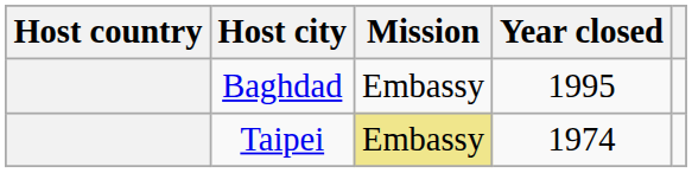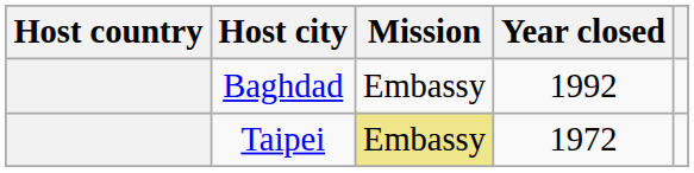 <table class="wikitable plainrowheaders" style="text-align:center">
 <tr>
 <th scope="col">Host country</th>
 <th scope="col">Host city</th>
 <th scope="col">Mission</th>
 <th scope="col">Year closed</th>
 <th scope="col"></th>
 </tr>
 <tr>
 <th scope="row"></th>
 <td><a href='#'>Baghdad</a></td>
 <td>Embassy</td>
-<td>1995</td>
+<td>1992</td>
 <td></td>
 </tr>
 <tr>
 <th scope="row"></th>
 <td><a href='#'>Taipei</a></td>
 <td style="background: khaki;">Embassy</td>
-<td>1974</td>
+<td>1972</td>
 <td></td>
 </tr>
 </table>
